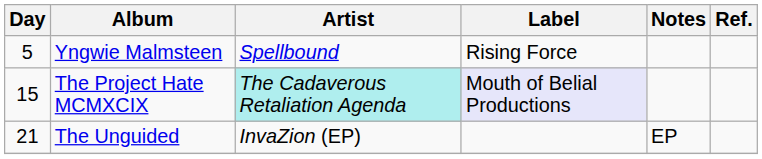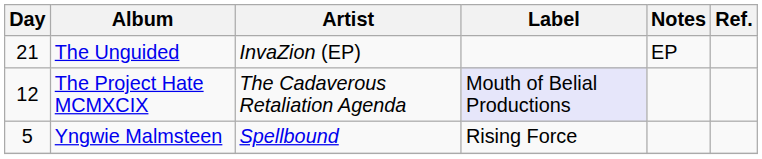 <table class="wikitable">
 <tr>
 <th>Day</th>
 <th>Album</th>
 <th>Artist</th>
 <th>Label</th>
 <th>Notes</th>
 <th>Ref.</th>
 </tr>
 <tr>
+<td rowspan="1" style="text-align:center;">21</td>
+<td><a href='#'>The Unguided</a></td>
+<td><em>InvaZion</em> (EP)</td>
+<td></td>
+<td>EP</td>
+<td></td>
+</tr>
+<tr>
+<td rowspan="1" style="text-align:center;">12</td>
+<td><a href='#'>The Project Hate MCMXCIX</a></td>
+<td><em>The Cadaverous Retaliation Agenda</em></td>
+<td style="background: lavender;">Mouth of Belial Productions</td>
+<td></td>
+<td></td>
+</tr>
+<tr>
 <td rowspan="1" style="text-align:center;">5</td>
 <td><a href='#'>Yngwie Malmsteen</a></td>
 <td><em><a href='#'>Spellbound</a></em></td>
 <td>Rising Force</td>
 <td></td>
 <td></td>
 </tr>
 <tr>
-<td rowspan="1" style="text-align:center;">15</td>
-<td><a href='#'>The Project Hate MCMXCIX</a></td>
-<td style="background: paleturquoise;"><em>The Cadaverous Retaliation Agenda</em></td>
-<td style="background: lavender;">Mouth of Belial Productions</td>
-<td></td>
-<td></td>
-</tr>
-<tr>
-<td rowspan="1" style="text-align:center;">21</td>
-<td><a href='#'>The Unguided</a></td>
-<td><em>InvaZion</em> (EP)</td>
-<td></td>
-<td>EP</td>
-<td></td>
-</tr>
-<tr>
 </tr>
 </table>
